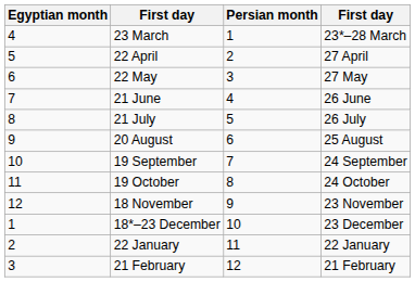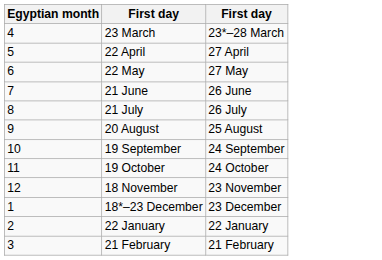 <table class="wikitable" style="float:centre">
 <tr>
 <th>Egyptian month</th>
 <th>First day</th>
-<th>Persian month</th>
 <th>First day</th>
 </tr>
 <tr>
 <td>4</td>
 <td>23 March</td>
-<td>1</td>
 <td>23*–28 March</td>
 </tr>
 <tr>
 <td>5</td>
 <td>22 April</td>
-<td>2</td>
 <td>27 April</td>
 </tr>
 <tr>
 <td>6</td>
 <td>22 May</td>
-<td>3</td>
 <td>27 May</td>
 </tr>
 <tr>
 <td>7</td>
 <td>21 June</td>
-<td>4</td>
 <td>26 June</td>
 </tr>
 <tr>
 <td>8</td>
 <td>21 July</td>
-<td>5</td>
 <td>26 July</td>
 </tr>
 <tr>
 <td>9</td>
 <td>20 August</td>
-<td>6</td>
 <td>25 August</td>
 </tr>
 <tr>
 <td>10</td>
 <td>19 September</td>
-<td>7</td>
 <td>24 September</td>
 </tr>
 <tr>
 <td>11</td>
 <td>19 October</td>
-<td>8</td>
 <td>24 October</td>
 </tr>
 <tr>
 <td>12</td>
 <td>18 November</td>
-<td>9</td>
 <td>23 November</td>
 </tr>
 <tr>
 <td>1</td>
 <td>18*–23 December</td>
-<td>10</td>
 <td>23 December</td>
 </tr>
 <tr>
 <td>2</td>
 <td>22 January</td>
-<td>11</td>
 <td>22 January</td>
 </tr>
 <tr>
 <td>3</td>
 <td>21 February</td>
-<td>12</td>
 <td>21 February</td>
 </tr>
 </table>
